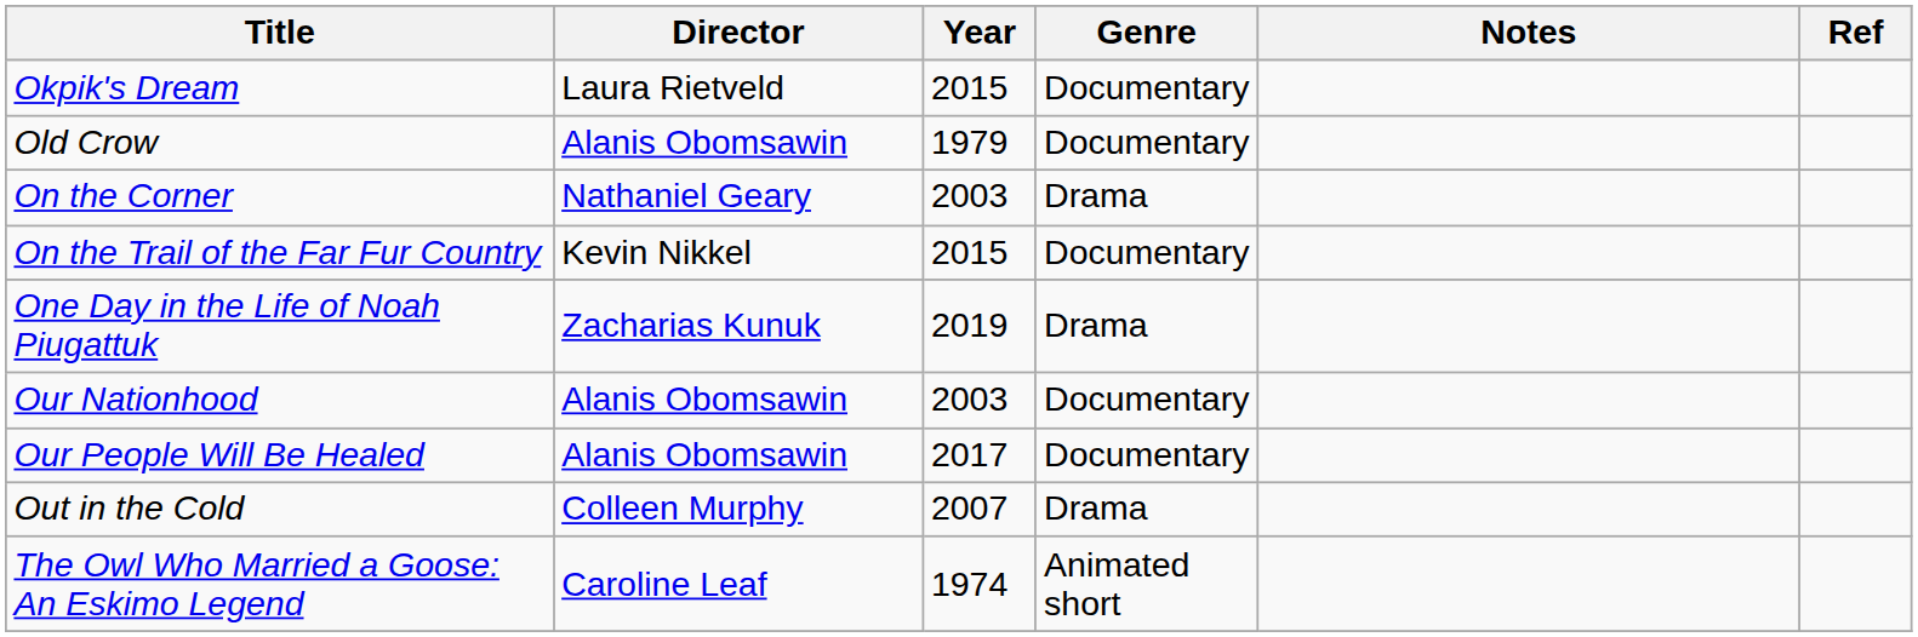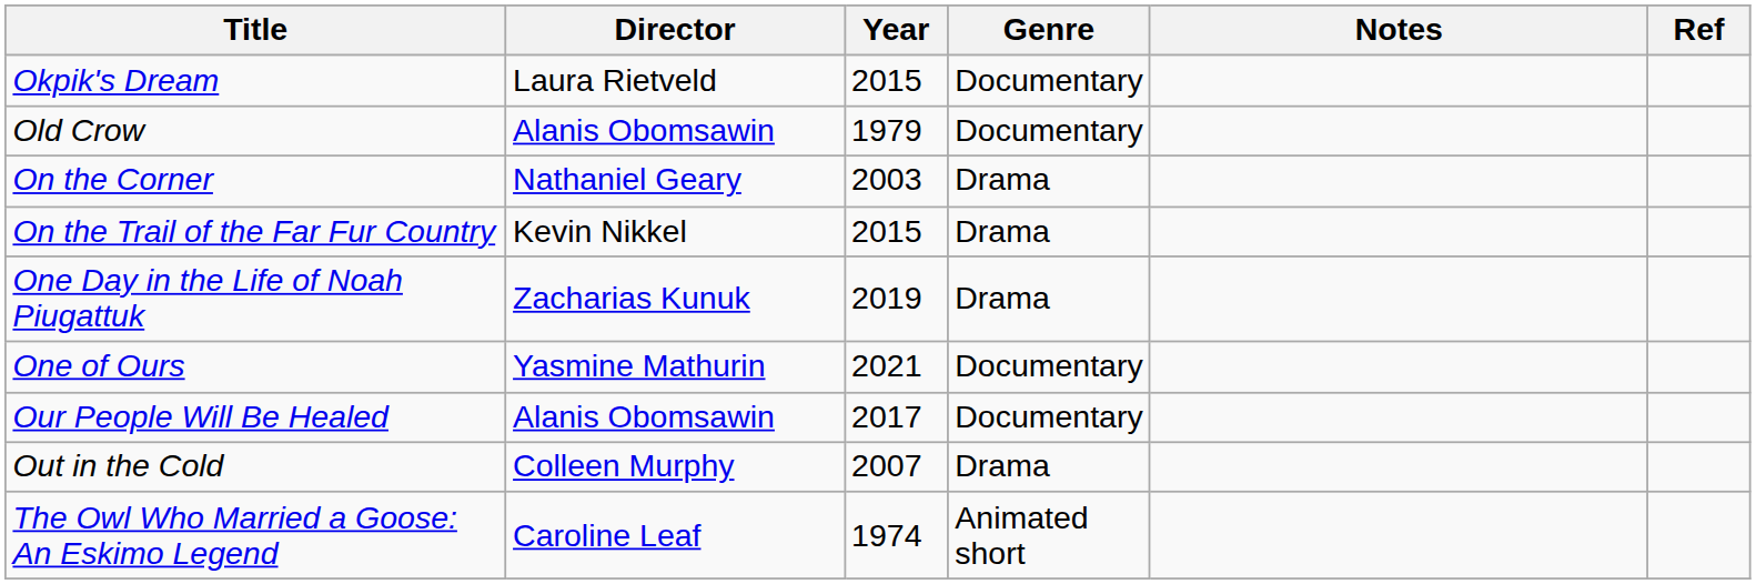 <table class="wikitable sortable" style="width:100%;">
 <tr style="background:#bebebe;">
 <th style="width:30%;">Title</th>
 <th style="width:20%;">Director</th>
 <th style="width:6%;">Year</th>
 <th style="width:6%;">Genre</th>
 <th style="width:30%;">Notes</th>
 <th style="width:6%;">Ref</th>
 </tr>
 <tr>
 <td><em><a href='#'>Okpik's Dream</a></em></td>
 <td>Laura Rietveld</td>
 <td>2015</td>
 <td>Documentary</td>
 <td></td>
 <td></td>
 </tr>
 <tr>
 <td><em>Old Crow</em></td>
 <td><a href='#'>Alanis Obomsawin</a></td>
 <td>1979</td>
 <td>Documentary</td>
 <td></td>
 <td></td>
 </tr>
 <tr>
 <td><em><a href='#'>On the Corner</a></em></td>
 <td><a href='#'>Nathaniel Geary</a></td>
 <td>2003</td>
 <td>Drama</td>
 <td></td>
 <td></td>
 </tr>
 <tr>
 <td><em><a href='#'>On the Trail of the Far Fur Country</a></em></td>
 <td>Kevin Nikkel</td>
 <td>2015</td>
-<td>Documentary</td>
+<td>Drama</td>
 <td></td>
 <td></td>
 </tr>
 <tr>
 <td><em><a href='#'>One Day in the Life of Noah Piugattuk</a></em></td>
 <td><a href='#'>Zacharias Kunuk</a></td>
 <td>2019</td>
 <td>Drama</td>
 <td></td>
 <td></td>
 </tr>
 <tr>
-<td><em><a href='#'>Our Nationhood</a></em></td>
-<td><a href='#'>Alanis Obomsawin</a></td>
-<td>2003</td>
+<td><em><a href='#'>One of Ours</a></em></td>
+<td><a href='#'>Yasmine Mathurin</a></td>
+<td>2021</td>
 <td>Documentary</td>
 <td></td>
 <td></td>
 </tr>
 <tr>
 <td><em><a href='#'>Our People Will Be Healed</a></em></td>
 <td><a href='#'>Alanis Obomsawin</a></td>
 <td>2017</td>
 <td>Documentary</td>
 <td></td>
 <td></td>
 </tr>
 <tr>
 <td><em>Out in the Cold</em></td>
 <td><a href='#'>Colleen Murphy</a></td>
 <td>2007</td>
 <td>Drama</td>
 <td></td>
 <td></td>
 </tr>
 <tr>
 <td><em><a href='#'>The Owl Who Married a Goose: An Eskimo Legend</a></em></td>
 <td><a href='#'>Caroline Leaf</a></td>
 <td>1974</td>
 <td>Animated short</td>
 <td></td>
 <td></td>
 </tr>
 </table>
